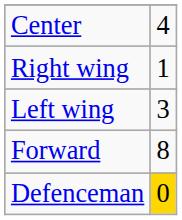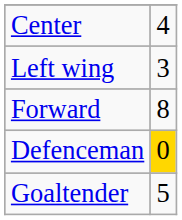 <table class="wikitable">
 <tr>
 </tr>
 <tr>
 <td><a href='#'>Center</a></td>
 <td>4</td>
-</tr>
-<tr>
-<td><a href='#'>Right wing</a></td>
-<td>1</td>
 </tr>
 <tr>
 <td><a href='#'>Left wing</a></td>
 <td>3</td>
 </tr>
 <tr>
 <td><a href='#'>Forward</a></td>
 <td>8</td>
 </tr>
 <tr>
 <td><a href='#'>Defenceman</a></td>
 <td style="background: gold;">0</td>
 </tr>
+<tr>
+<td><a href='#'>Goaltender</a></td>
+<td>5</td>
+</tr>
 </table>
